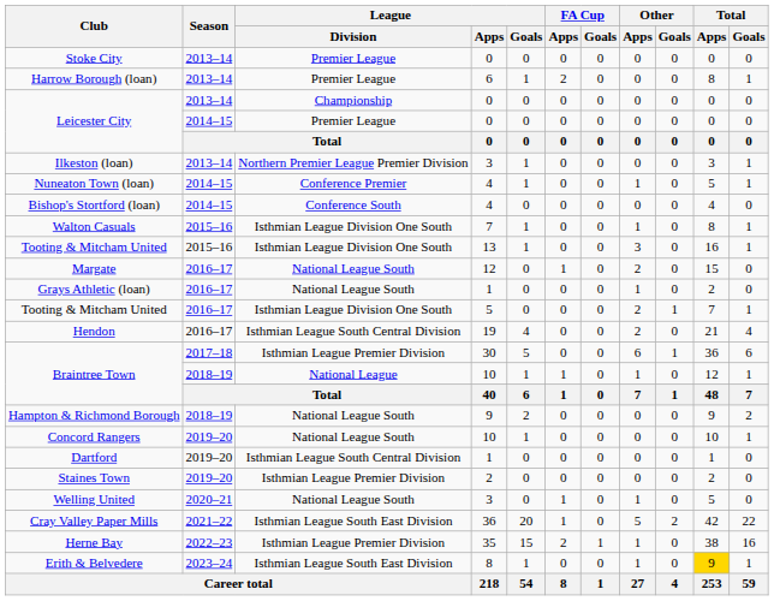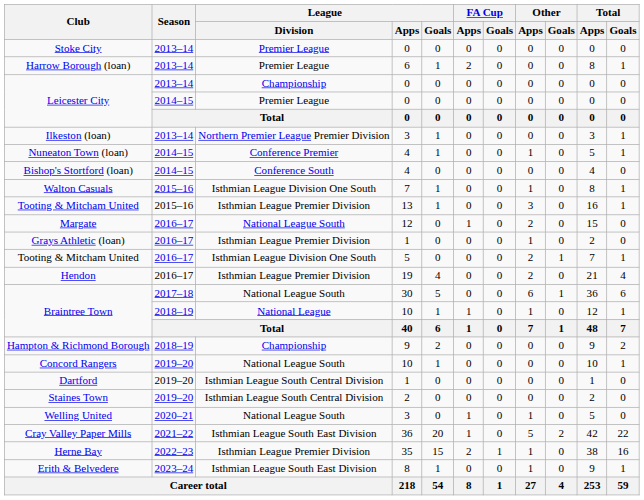 <table class="wikitable" style="text-align: center;">
 <tr>
 <th rowspan="2">Club</th>
 <th rowspan="2">Season</th>
 <th colspan="3">League</th>
 <th colspan="2"><a href='#'>FA Cup</a></th>
 <th colspan="2">Other</th>
 <th colspan="2">Total</th>
 </tr>
 <tr>
 <th>Division</th>
 <th>Apps</th>
 <th>Goals</th>
 <th>Apps</th>
 <th>Goals</th>
 <th>Apps</th>
 <th>Goals</th>
 <th>Apps</th>
 <th>Goals</th>
 </tr>
 <tr>
 <td><a href='#'>Stoke City</a></td>
 <td><a href='#'>2013–14</a></td>
 <td><a href='#'>Premier League</a></td>
 <td>0</td>
 <td>0</td>
 <td>0</td>
 <td>0</td>
 <td>0</td>
 <td>0</td>
 <td>0</td>
 <td>0</td>
 </tr>
 <tr>
 <td><a href='#'>Harrow Borough</a> (loan)</td>
 <td><a href='#'>2013–14</a></td>
 <td>Premier League</td>
 <td>6</td>
 <td>1</td>
 <td>2</td>
 <td>0</td>
 <td>0</td>
 <td>0</td>
 <td>8</td>
 <td>1</td>
 </tr>
 <tr>
 <td rowspan="3"><a href='#'>Leicester City</a></td>
 <td><a href='#'>2013–14</a></td>
 <td><a href='#'>Championship</a></td>
 <td>0</td>
 <td>0</td>
 <td>0</td>
 <td>0</td>
 <td>0</td>
 <td>0</td>
 <td>0</td>
 <td>0</td>
 </tr>
 <tr>
 <td><a href='#'>2014–15</a></td>
 <td>Premier League</td>
 <td>0</td>
 <td>0</td>
 <td>0</td>
 <td>0</td>
 <td>0</td>
 <td>0</td>
 <td>0</td>
 <td>0</td>
 </tr>
 <tr>
 <th colspan="2">Total</th>
 <th>0</th>
 <th>0</th>
 <th>0</th>
 <th>0</th>
 <th>0</th>
 <th>0</th>
 <th>0</th>
 <th>0</th>
 </tr>
 <tr>
 <td><a href='#'>Ilkeston</a> (loan)</td>
 <td><a href='#'>2013–14</a></td>
 <td><a href='#'>Northern Premier League</a> Premier Division</td>
 <td>3</td>
 <td>1</td>
 <td>0</td>
 <td>0</td>
 <td>0</td>
 <td>0</td>
 <td>3</td>
 <td>1</td>
 </tr>
 <tr>
 <td><a href='#'>Nuneaton Town</a> (loan)</td>
 <td><a href='#'>2014–15</a></td>
 <td><a href='#'>Conference Premier</a></td>
 <td>4</td>
 <td>1</td>
 <td>0</td>
 <td>0</td>
 <td>1</td>
 <td>0</td>
 <td>5</td>
 <td>1</td>
 </tr>
 <tr>
 <td><a href='#'>Bishop's Stortford</a> (loan)</td>
 <td><a href='#'>2014–15</a></td>
 <td><a href='#'>Conference South</a></td>
 <td>4</td>
 <td>0</td>
 <td>0</td>
 <td>0</td>
 <td>0</td>
 <td>0</td>
 <td>4</td>
 <td>0</td>
 </tr>
 <tr>
 <td><a href='#'>Walton Casuals</a></td>
 <td><a href='#'>2015–16</a></td>
 <td>Isthmian League Division One South</td>
 <td>7</td>
 <td>1</td>
 <td>0</td>
 <td>0</td>
 <td>1</td>
 <td>0</td>
 <td>8</td>
 <td>1</td>
 </tr>
 <tr>
 <td><a href='#'>Tooting & Mitcham United</a></td>
 <td>2015–16</td>
-<td>Isthmian League Division One South</td>
+<td>Isthmian League Premier Division</td>
 <td>13</td>
 <td>1</td>
 <td>0</td>
 <td>0</td>
 <td>3</td>
 <td>0</td>
 <td>16</td>
 <td>1</td>
 </tr>
 <tr>
 <td><a href='#'>Margate</a></td>
 <td><a href='#'>2016–17</a></td>
 <td><a href='#'>National League South</a></td>
 <td>12</td>
 <td>0</td>
 <td>1</td>
 <td>0</td>
 <td>2</td>
 <td>0</td>
 <td>15</td>
 <td>0</td>
 </tr>
 <tr>
 <td><a href='#'>Grays Athletic</a> (loan)</td>
 <td><a href='#'>2016–17</a></td>
-<td>National League South</td>
+<td>Isthmian League Premier Division</td>
 <td>1</td>
 <td>0</td>
 <td>0</td>
 <td>0</td>
 <td>1</td>
 <td>0</td>
 <td>2</td>
 <td>0</td>
 </tr>
 <tr>
 <td>Tooting & Mitcham United</td>
 <td><a href='#'>2016–17</a></td>
 <td>Isthmian League Division One South</td>
 <td>5</td>
 <td>0</td>
 <td>0</td>
 <td>0</td>
 <td>2</td>
 <td>1</td>
 <td>7</td>
 <td>1</td>
 </tr>
 <tr>
 <td><a href='#'>Hendon</a></td>
 <td>2016–17</td>
-<td>Isthmian League South Central Division</td>
+<td>Isthmian League Premier Division</td>
 <td>19</td>
 <td>4</td>
 <td>0</td>
 <td>0</td>
 <td>2</td>
 <td>0</td>
 <td>21</td>
 <td>4</td>
 </tr>
 <tr>
 <td rowspan="3"><a href='#'>Braintree Town</a></td>
 <td><a href='#'>2017–18</a></td>
-<td>Isthmian League Premier Division</td>
+<td>National League South</td>
 <td>30</td>
 <td>5</td>
 <td>0</td>
 <td>0</td>
 <td>6</td>
 <td>1</td>
 <td>36</td>
 <td>6</td>
 </tr>
 <tr>
 <td><a href='#'>2018–19</a></td>
 <td><a href='#'>National League</a></td>
 <td>10</td>
 <td>1</td>
 <td>1</td>
 <td>0</td>
 <td>1</td>
 <td>0</td>
 <td>12</td>
 <td>1</td>
 </tr>
 <tr>
 <th colspan="2">Total</th>
 <th>40</th>
 <th>6</th>
 <th>1</th>
 <th>0</th>
 <th>7</th>
 <th>1</th>
 <th>48</th>
 <th>7</th>
 </tr>
 <tr>
 <td><a href='#'>Hampton & Richmond Borough</a></td>
 <td><a href='#'>2018–19</a></td>
-<td>National League South</td>
+<td><a href='#'>Championship</a></td>
 <td>9</td>
 <td>2</td>
 <td>0</td>
 <td>0</td>
 <td>0</td>
 <td>0</td>
 <td>9</td>
 <td>2</td>
 </tr>
 <tr>
 <td><a href='#'>Concord Rangers</a></td>
 <td><a href='#'>2019–20</a></td>
 <td>National League South</td>
 <td>10</td>
 <td>1</td>
 <td>0</td>
 <td>0</td>
 <td>0</td>
 <td>0</td>
 <td>10</td>
 <td>1</td>
 </tr>
 <tr>
 <td><a href='#'>Dartford</a></td>
 <td>2019–20</td>
 <td>Isthmian League South Central Division</td>
 <td>1</td>
 <td>0</td>
 <td>0</td>
 <td>0</td>
 <td>0</td>
 <td>0</td>
 <td>1</td>
 <td>0</td>
 </tr>
 <tr>
 <td><a href='#'>Staines Town</a></td>
 <td><a href='#'>2019–20</a></td>
-<td>Isthmian League Premier Division</td>
+<td>Isthmian League South Central Division</td>
 <td>2</td>
 <td>0</td>
 <td>0</td>
 <td>0</td>
 <td>0</td>
 <td>0</td>
 <td>2</td>
 <td>0</td>
 </tr>
 <tr>
 <td><a href='#'>Welling United</a></td>
 <td><a href='#'>2020–21</a></td>
 <td>National League South</td>
 <td>3</td>
 <td>0</td>
 <td>1</td>
 <td>0</td>
 <td>1</td>
 <td>0</td>
 <td>5</td>
 <td>0</td>
 </tr>
 <tr>
 <td><a href='#'>Cray Valley Paper Mills</a></td>
 <td><a href='#'>2021–22</a></td>
 <td>Isthmian League South East Division</td>
 <td>36</td>
 <td>20</td>
 <td>1</td>
 <td>0</td>
 <td>5</td>
 <td>2</td>
 <td>42</td>
 <td>22</td>
 </tr>
 <tr>
 <td><a href='#'>Herne Bay</a></td>
 <td><a href='#'>2022–23</a></td>
 <td>Isthmian League Premier Division</td>
 <td>35</td>
 <td>15</td>
 <td>2</td>
 <td>1</td>
 <td>1</td>
 <td>0</td>
 <td>38</td>
 <td>16</td>
 </tr>
 <tr>
 <td><a href='#'>Erith & Belvedere</a></td>
 <td><a href='#'>2023–24</a></td>
 <td>Isthmian League South East Division</td>
 <td>8</td>
 <td>1</td>
 <td>0</td>
 <td>0</td>
 <td>1</td>
 <td>0</td>
-<td style="background: gold;">9</td>
+<td>9</td>
 <td>1</td>
 </tr>
 <tr>
 <th colspan="3">Career total</th>
 <th>218</th>
 <th>54</th>
 <th>8</th>
 <th>1</th>
 <th>27</th>
 <th>4</th>
 <th>253</th>
 <th>59</th>
 </tr>
 </table>
